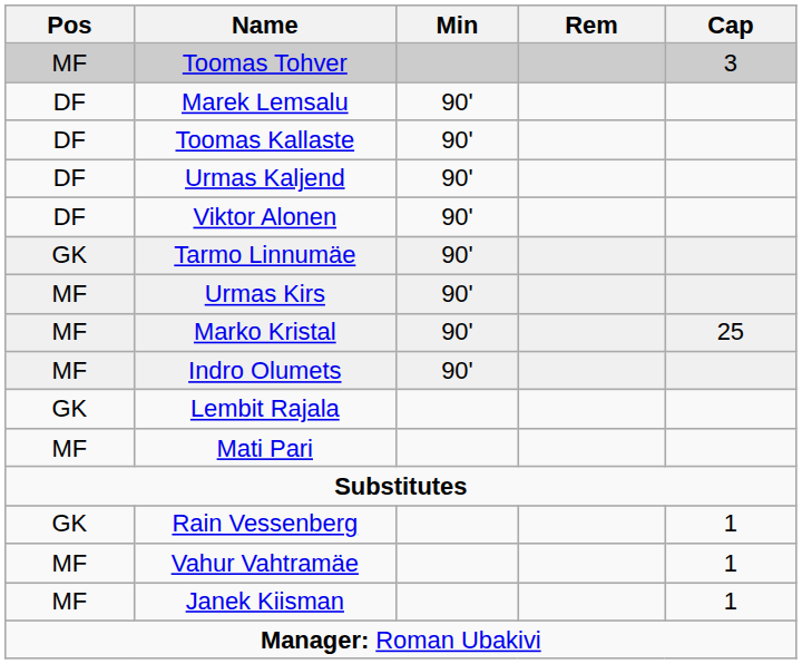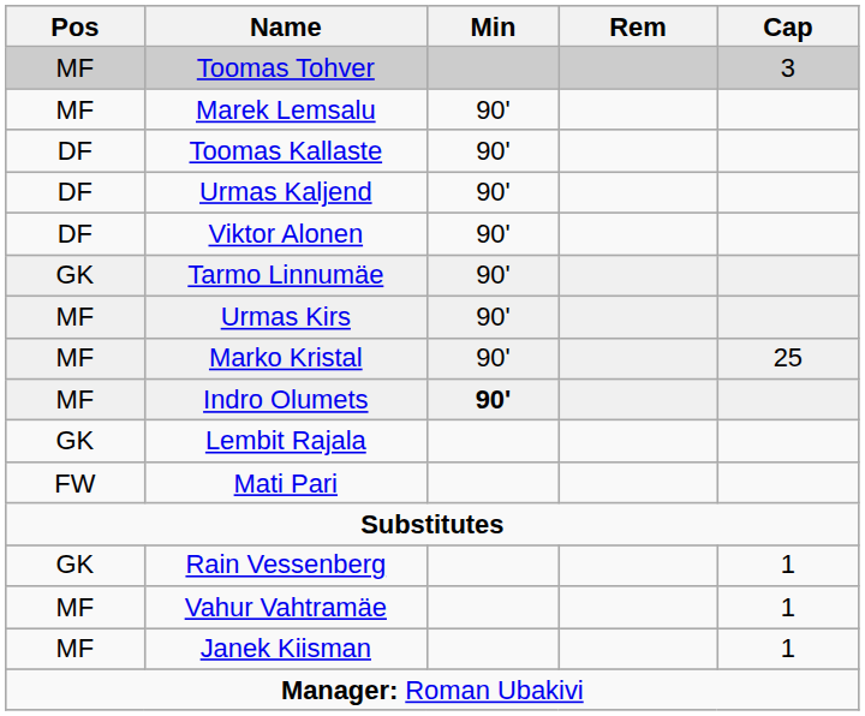 <table class="wikitable collapsible collapsed" align="center" style="font-size:85%; text-align:center;" width="50%">
 <tr>
 <th>Pos</th>
 <th width=140>Name</th>
 <th>Min</th>
 <th>Rem</th>
 <th>Cap</th>
 </tr>
 <tr bgcolor="cccccc">
 <td>MF</td>
 <td><a href='#'>Toomas Tohver</a></td>
 <td></td>
 <td></td>
 <td>3</td>
 </tr>
 <tr>
-<td>DF</td>
+<td>MF</td>
 <td><a href='#'>Marek Lemsalu</a></td>
 <td>90'</td>
 <td></td>
 <td></td>
 </tr>
 <tr>
 <td>DF</td>
 <td><a href='#'>Toomas Kallaste</a></td>
 <td>90'</td>
 <td></td>
 <td></td>
 </tr>
 <tr>
 <td>DF</td>
 <td><a href='#'>Urmas Kaljend</a></td>
 <td>90'</td>
 <td></td>
 <td></td>
 </tr>
 <tr>
 <td>DF</td>
 <td><a href='#'>Viktor Alonen</a></td>
 <td>90'</td>
 <td></td>
 <td></td>
 </tr>
 <tr bgcolor="#F0F0F0">
 <td>GK</td>
 <td><a href='#'>Tarmo Linnumäe</a></td>
 <td>90'</td>
 <td></td>
 <td></td>
 </tr>
 <tr bgcolor="#F0F0F0">
 <td>MF</td>
 <td><a href='#'>Urmas Kirs</a></td>
 <td>90'</td>
 <td></td>
 <td></td>
 </tr>
 <tr bgcolor="#F0F0F0">
 <td>MF</td>
 <td><a href='#'>Marko Kristal</a></td>
 <td>90'</td>
 <td></td>
 <td>25</td>
 </tr>
 <tr bgcolor="#F0F0F0">
 <td>MF</td>
 <td><a href='#'>Indro Olumets</a></td>
-<td>90'</td>
+<td><strong>90'</strong></td>
 <td></td>
 <td></td>
 </tr>
 <tr>
 <td>GK</td>
 <td><a href='#'>Lembit Rajala</a></td>
 <td></td>
 <td></td>
 <td></td>
 </tr>
 <tr>
-<td>MF</td>
+<td>FW</td>
 <td><a href='#'>Mati Pari</a></td>
 <td></td>
 <td></td>
 <td></td>
 </tr>
 <tr>
 <td colspan=5 align=center><strong>Substitutes</strong></td>
 </tr>
 <tr>
 <td>GK</td>
 <td><a href='#'>Rain Vessenberg</a></td>
 <td></td>
 <td></td>
 <td>1</td>
 </tr>
 <tr>
 <td>MF</td>
 <td><a href='#'>Vahur Vahtramäe</a></td>
 <td></td>
 <td></td>
 <td>1</td>
 </tr>
 <tr>
 <td>MF</td>
 <td><a href='#'>Janek Kiisman</a></td>
 <td></td>
 <td></td>
 <td>1</td>
 </tr>
 <tr>
 <td colspan=5 align=center><strong>Manager:</strong>  <a href='#'>Roman Ubakivi</a></td>
 </tr>
 </table>
